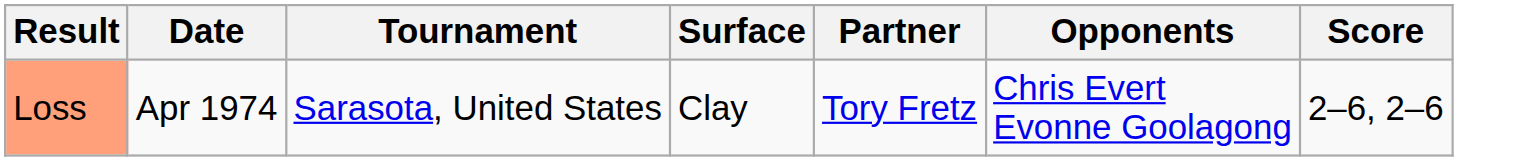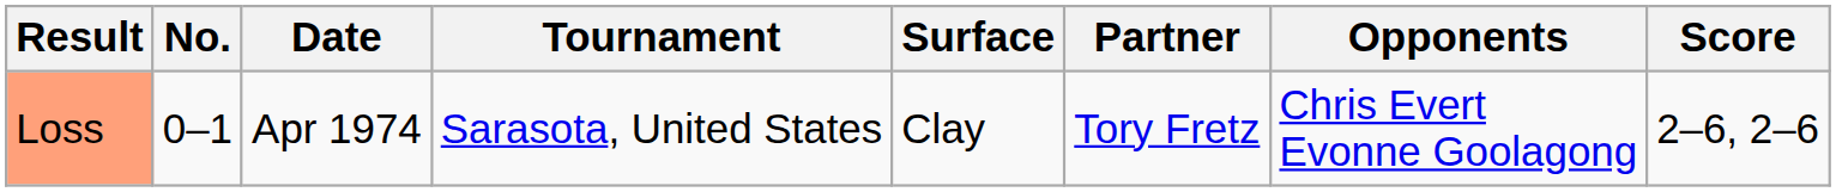 <table class="sortable wikitable">
 <tr>
 <th>Result</th>
+<th>No.</th>
 <th>Date</th>
 <th>Tournament</th>
 <th>Surface</th>
 <th>Partner</th>
 <th>Opponents</th>
 <th class="unsortable">Score</th>
 </tr>
 <tr>
 <td style="background:#ffa07a;">Loss</td>
+<td>0–1</td>
 <td>Apr 1974</td>
 <td><a href='#'>Sarasota</a>, United States</td>
 <td>Clay</td>
 <td> <a href='#'>Tory Fretz</a></td>
 <td> <a href='#'>Chris Evert</a><br>  <a href='#'>Evonne Goolagong</a></td>
 <td>2–6, 2–6</td>
 </tr>
 </table>
